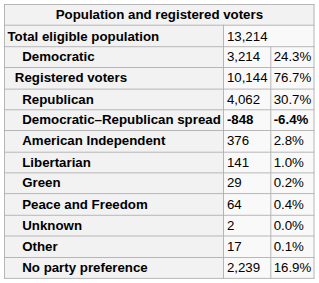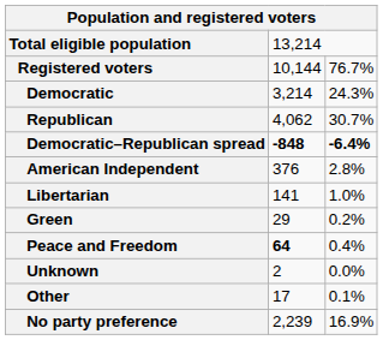 <table class="wikitable collapsible collapsed">
 <tr>
 <th colspan="3">Population and registered voters</th>
 </tr>
 <tr>
 <th scope="row" style="text-align: left;">Total eligible population</th>
 <td colspan="2">13,214</td>
 </tr>
 <tr>
+<th scope="row" style="text-align: left;">  Registered voters</th>
+<td>10,144</td>
+<td>76.7%</td>
+</tr>
+<tr>
 <th scope="row" style="text-align: left;">    Democratic</th>
 <td>3,214</td>
 <td>24.3%</td>
-</tr>
-<tr>
-<th scope="row" style="text-align: left;">  Registered voters</th>
-<td>10,144</td>
-<td>76.7%</td>
 </tr>
 <tr>
 <th scope="row" style="text-align: left;">    Republican</th>
 <td>4,062</td>
 <td>30.7%</td>
 </tr>
 <tr>
 <th scope="row" style="text-align: left;">    Democratic–Republican spread</th>
 <td><span><strong>-848</strong></span></td>
 <td><span><strong>-6.4%</strong></span></td>
 </tr>
 <tr>
 <th scope="row" style="text-align: left;">    American Independent</th>
 <td>376</td>
 <td>2.8%</td>
 </tr>
 <tr>
 <th scope="row" style="text-align: left;">    Libertarian</th>
 <td>141</td>
 <td>1.0%</td>
 </tr>
 <tr>
 <th scope="row" style="text-align: left;">    Green</th>
 <td>29</td>
 <td>0.2%</td>
 </tr>
 <tr>
 <th scope="row" style="text-align: left;">    Peace and Freedom</th>
-<td>64</td>
+<td><strong>64</strong></td>
 <td>0.4%</td>
 </tr>
 <tr>
 <th scope="row" style="text-align: left;">    Unknown</th>
 <td>2</td>
 <td>0.0%</td>
 </tr>
 <tr>
 <th scope="row" style="text-align: left;">    Other</th>
 <td>17</td>
 <td>0.1%</td>
 </tr>
 <tr>
 <th scope="row" style="text-align: left;">    No party preference</th>
 <td>2,239</td>
 <td>16.9%</td>
 </tr>
 </table>
